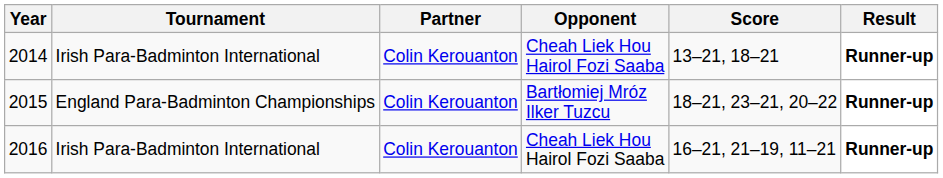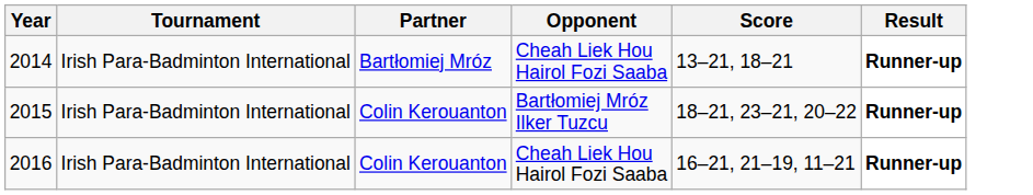 <table class="sortable wikitable" style="font-size: 90%;">
 <tr>
 <th>Year</th>
 <th>Tournament</th>
 <th>Partner</th>
 <th>Opponent</th>
 <th>Score</th>
 <th>Result</th>
 </tr>
 <tr>
 <td align="center">2014</td>
 <td align="left">Irish Para-Badminton International</td>
-<td> <a href='#'>Colin Kerouanton</a></td>
+<td> <a href='#'>Bartłomiej Mróz</a></td>
 <td align="left"> <a href='#'>Cheah Liek Hou</a><br> <a href='#'>Hairol Fozi Saaba</a></td>
 <td align="left">13–21, 18–21</td>
 <td style="text-align:left; background:white"> <strong>Runner-up</strong></td>
 </tr>
 <tr>
 <td align="center">2015</td>
-<td align="left">England Para-Badminton Championships</td>
+<td align="left">Irish Para-Badminton International</td>
 <td> <a href='#'>Colin Kerouanton</a></td>
 <td align="left"> <a href='#'>Bartłomiej Mróz</a><br> <a href='#'>Ilker Tuzcu</a></td>
 <td align="left">18–21, 23–21, 20–22</td>
 <td style="text-align:left; background:white"> <strong>Runner-up</strong></td>
 </tr>
 <tr>
 <td align="center">2016</td>
 <td align="left">Irish Para-Badminton International</td>
 <td> <a href='#'>Colin Kerouanton</a></td>
 <td align="left"> <a href='#'>Cheah Liek Hou</a><br> Hairol Fozi Saaba</td>
 <td align="left">16–21, 21–19, 11–21</td>
 <td style="text-align:left; background:white"> <strong>Runner-up</strong></td>
 </tr>
 </table>
